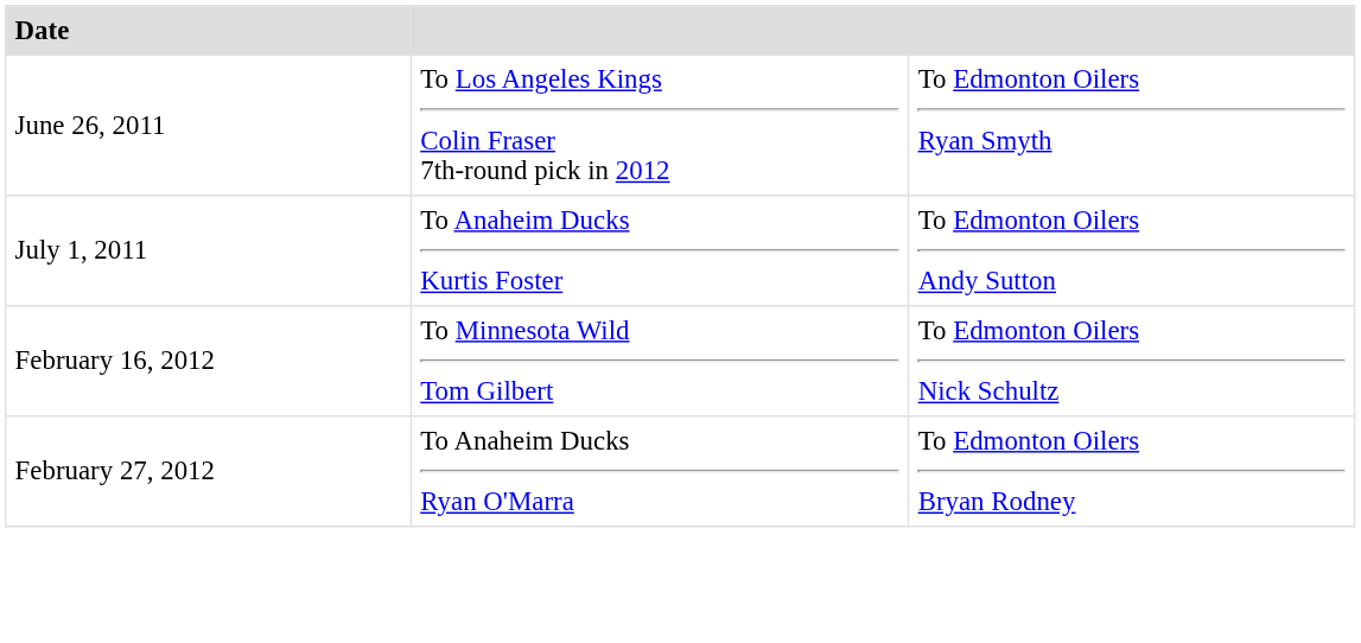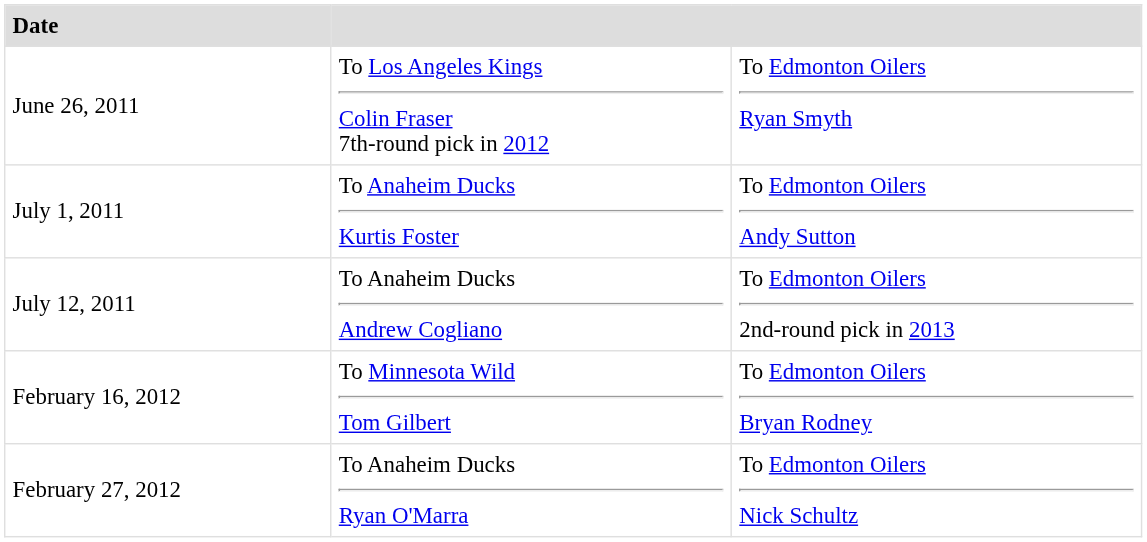 <table border=1 style="border-collapse:collapse" bordercolor="#DFDFDF" cellpadding="5" width=90%>
 <tr bgcolor="#dddddd">
 <td><strong>Date</strong></td>
 <th colspan="2"></th>
 </tr>
 <tr>
 <td>June 26, 2011</td>
 <td valign="top">To <a href='#'>Los Angeles Kings</a> <hr><a href='#'>Colin Fraser</a><br>7th-round pick in <a href='#'>2012</a></td>
 <td valign="top">To <a href='#'>Edmonton Oilers</a> <hr><a href='#'>Ryan Smyth</a></td>
 </tr>
 <tr>
 <td>July 1, 2011</td>
 <td valign="top">To <a href='#'>Anaheim Ducks</a> <hr><a href='#'>Kurtis Foster</a></td>
 <td valign="top">To <a href='#'>Edmonton Oilers</a> <hr><a href='#'>Andy Sutton</a></td>
 </tr>
 <tr>
+<td>July 12, 2011</td>
+<td valign="top">To Anaheim Ducks <hr><a href='#'>Andrew Cogliano</a></td>
+<td valign="top">To <a href='#'>Edmonton Oilers</a> <hr>2nd-round pick in <a href='#'>2013</a></td>
+</tr>
+<tr>
 <td>February 16, 2012</td>
 <td valign="top">To <a href='#'>Minnesota Wild</a> <hr><a href='#'>Tom Gilbert</a></td>
-<td valign="top">To <a href='#'>Edmonton Oilers</a> <hr><a href='#'>Nick Schultz</a></td>
+<td valign="top">To <a href='#'>Edmonton Oilers</a> <hr><a href='#'>Bryan Rodney</a></td>
 </tr>
 <tr>
 <td>February 27, 2012</td>
 <td valign="top">To Anaheim Ducks <hr><a href='#'>Ryan O'Marra</a></td>
-<td valign="top">To <a href='#'>Edmonton Oilers</a> <hr><a href='#'>Bryan Rodney</a></td>
+<td valign="top">To <a href='#'>Edmonton Oilers</a> <hr><a href='#'>Nick Schultz</a></td>
 </tr>
 </table>
